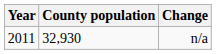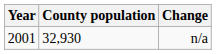 <table class="wikitable">
 <tr>
 <th>Year</th>
 <th>County population</th>
 <th>Change</th>
 </tr>
 <tr>
-<td>2011</td>
+<td>2001</td>
 <td>32,930</td>
 <td align="right">n/a</td>
 </tr>
 </table>
